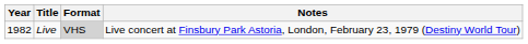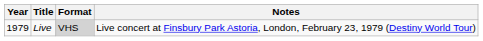 <table class="wikitable">
 <tr>
 <th>Year</th>
 <th>Title</th>
 <th>Format</th>
 <th>Notes</th>
 </tr>
 <tr>
-<td>1982</td>
+<td>1979</td>
 <td><em>Live </em></td>
 <td style="background: lightgrey;">VHS</td>
 <td>Live concert at <a href='#'>Finsbury Park Astoria</a>, London, February 23, 1979 (<a href='#'>Destiny World Tour</a>)</td>
 </tr>
 </table>
